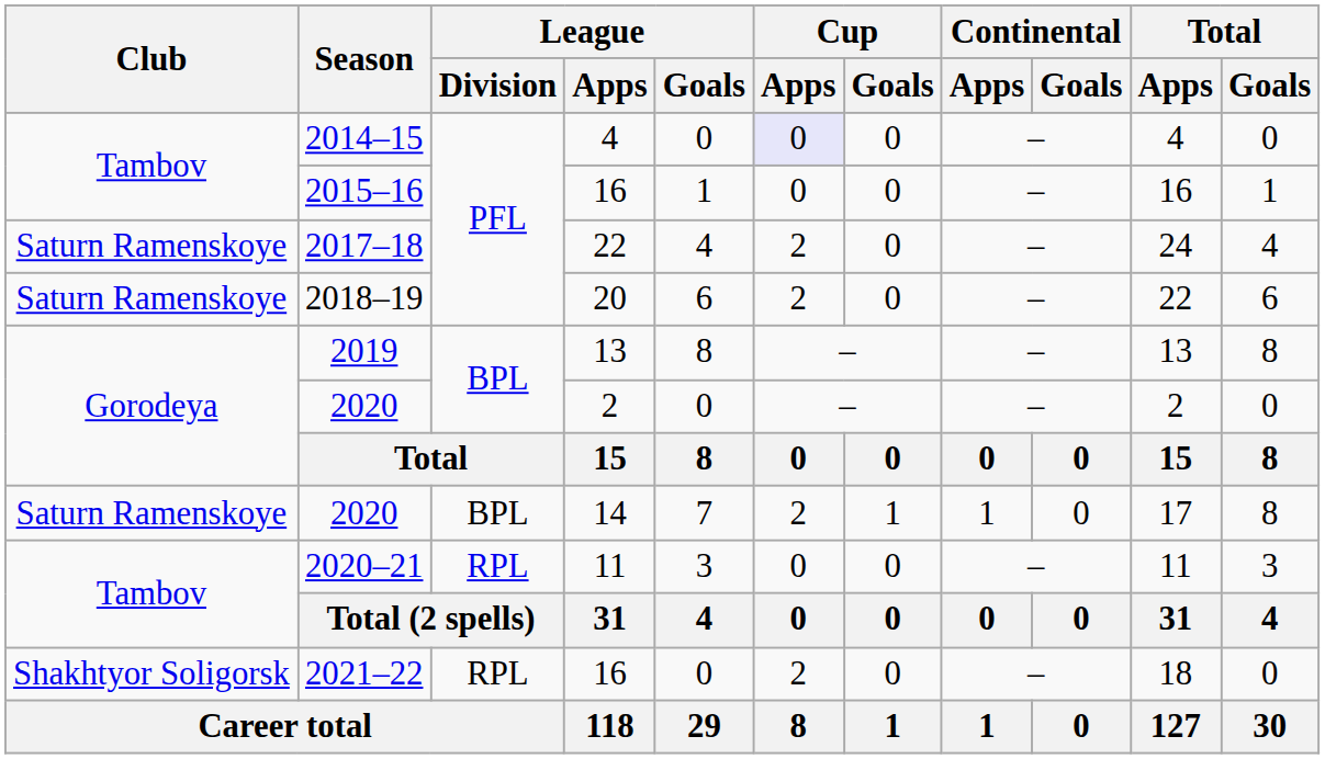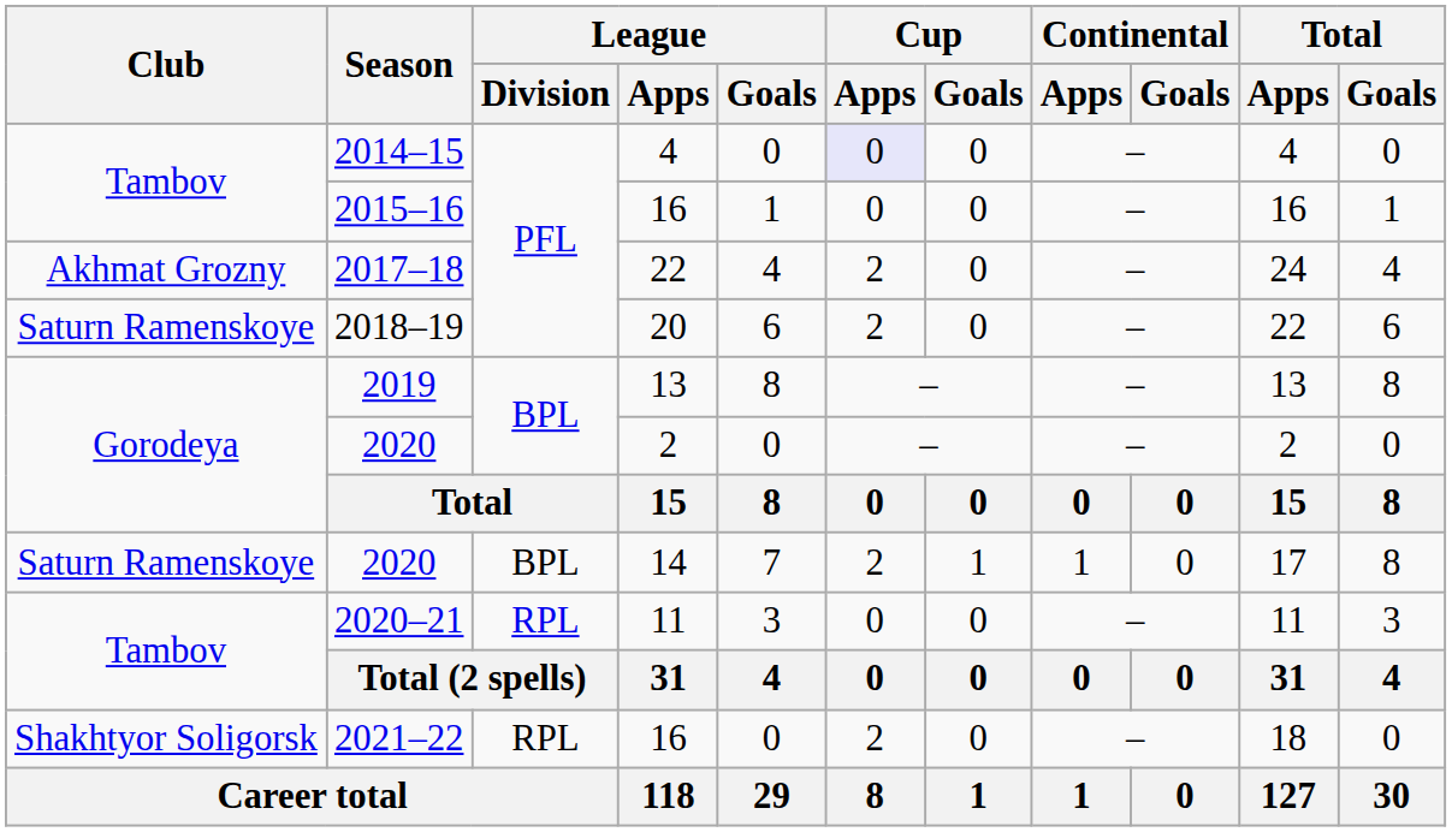 <table class="wikitable" style="text-align: center;">
 <tr>
 <th rowspan=2>Club</th>
 <th rowspan=2>Season</th>
 <th colspan=3>League</th>
 <th colspan=2>Cup</th>
 <th colspan=2>Continental</th>
 <th colspan=2>Total</th>
 </tr>
 <tr>
 <th>Division</th>
 <th>Apps</th>
 <th>Goals</th>
 <th>Apps</th>
 <th>Goals</th>
 <th>Apps</th>
 <th>Goals</th>
 <th>Apps</th>
 <th>Goals</th>
 </tr>
 <tr>
 <td rowspan="2"><a href='#'>Tambov</a></td>
 <td><a href='#'>2014–15</a></td>
 <td rowspan="4"><a href='#'>PFL</a></td>
 <td>4</td>
 <td>0</td>
 <td style="background: lavender;">0</td>
 <td>0</td>
 <td colspan=2>–</td>
 <td>4</td>
 <td>0</td>
 </tr>
 <tr>
 <td><a href='#'>2015–16</a></td>
 <td>16</td>
 <td>1</td>
 <td>0</td>
 <td>0</td>
 <td colspan=2>–</td>
 <td>16</td>
 <td>1</td>
 </tr>
 <tr>
-<td><a href='#'>Saturn Ramenskoye</a></td>
+<td><a href='#'>Akhmat Grozny</a></td>
 <td><a href='#'>2017–18</a></td>
 <td>22</td>
 <td>4</td>
 <td>2</td>
 <td>0</td>
 <td colspan=2>–</td>
 <td>24</td>
 <td>4</td>
 </tr>
 <tr>
 <td><a href='#'>Saturn Ramenskoye</a></td>
 <td>2018–19</td>
 <td>20</td>
 <td>6</td>
 <td>2</td>
 <td>0</td>
 <td colspan=2>–</td>
 <td>22</td>
 <td>6</td>
 </tr>
 <tr>
 <td rowspan="3"><a href='#'>Gorodeya</a></td>
 <td><a href='#'>2019</a></td>
 <td rowspan="2"><a href='#'>BPL</a></td>
 <td>13</td>
 <td>8</td>
 <td colspan=2>–</td>
 <td colspan=2>–</td>
 <td>13</td>
 <td>8</td>
 </tr>
 <tr>
 <td><a href='#'>2020</a></td>
 <td>2</td>
 <td>0</td>
 <td colspan=2>–</td>
 <td colspan=2>–</td>
 <td>2</td>
 <td>0</td>
 </tr>
 <tr>
 <th colspan=2>Total</th>
 <th>15</th>
 <th>8</th>
 <th>0</th>
 <th>0</th>
 <th>0</th>
 <th>0</th>
 <th>15</th>
 <th>8</th>
 </tr>
 <tr>
 <td><a href='#'>Saturn Ramenskoye</a></td>
 <td><a href='#'>2020</a></td>
 <td>BPL</td>
 <td>14</td>
 <td>7</td>
 <td>2</td>
 <td>1</td>
 <td>1</td>
 <td>0</td>
 <td>17</td>
 <td>8</td>
 </tr>
 <tr>
 <td rowspan="2"><a href='#'>Tambov</a></td>
 <td><a href='#'>2020–21</a></td>
 <td><a href='#'>RPL</a></td>
 <td>11</td>
 <td>3</td>
 <td>0</td>
 <td>0</td>
 <td colspan=2>–</td>
 <td>11</td>
 <td>3</td>
 </tr>
 <tr>
 <th colspan=2>Total (2 spells)</th>
 <th>31</th>
 <th>4</th>
 <th>0</th>
 <th>0</th>
 <th>0</th>
 <th>0</th>
 <th>31</th>
 <th>4</th>
 </tr>
 <tr>
 <td><a href='#'>Shakhtyor Soligorsk</a></td>
 <td><a href='#'>2021–22</a></td>
 <td>RPL</td>
 <td>16</td>
 <td>0</td>
 <td>2</td>
 <td>0</td>
 <td colspan=2>–</td>
 <td>18</td>
 <td>0</td>
 </tr>
 <tr>
 <th colspan=3>Career total</th>
 <th>118</th>
 <th>29</th>
 <th>8</th>
 <th>1</th>
 <th>1</th>
 <th>0</th>
 <th>127</th>
 <th>30</th>
 </tr>
 </table>
